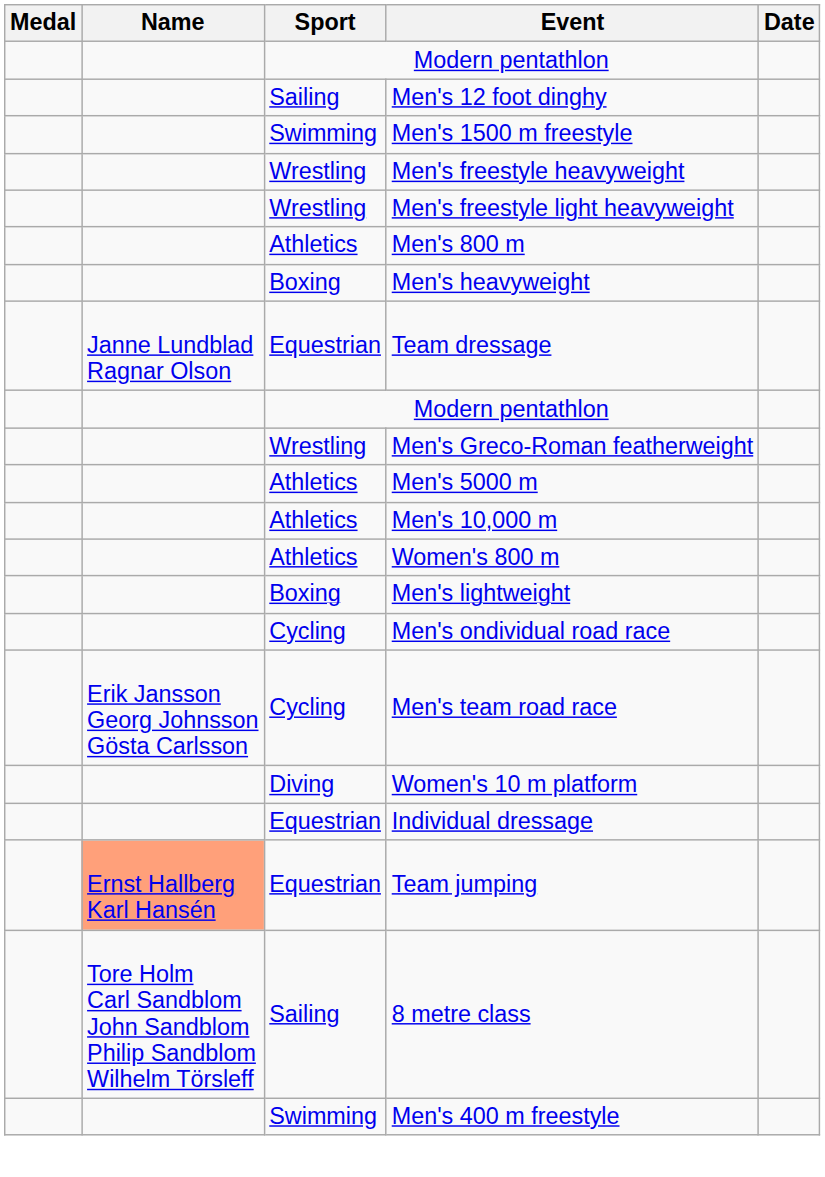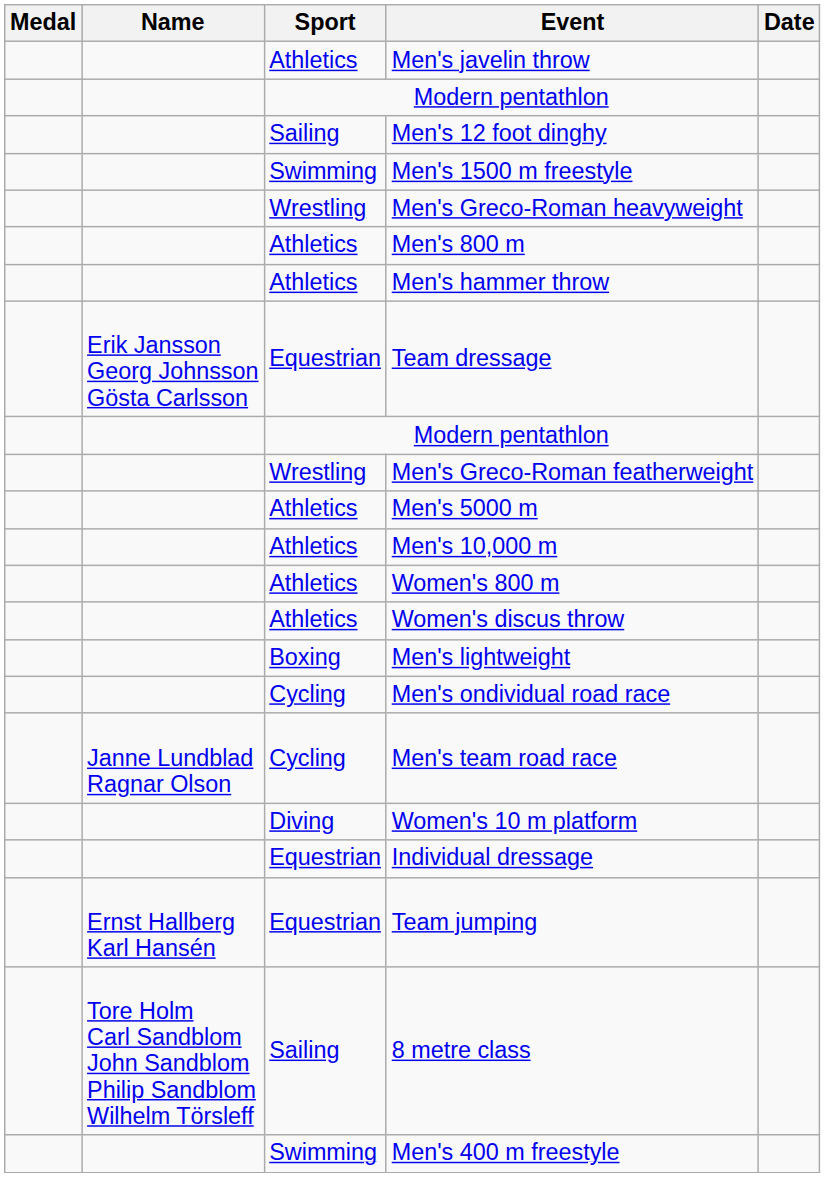 <table class="wikitable sortable">
 <tr>
 <th>Medal</th>
 <th>Name</th>
 <th>Sport</th>
 <th>Event</th>
 <th>Date</th>
+</tr>
+<tr>
+<td></td>
+<td></td>
+<td><a href='#'>Athletics</a></td>
+<td><a href='#'>Men's javelin throw</a></td>
+<td></td>
 </tr>
 <tr>
 <td></td>
 <td></td>
 <td colspan=2 align=center><a href='#'>Modern pentathlon</a></td>
 <td></td>
 </tr>
 <tr>
 <td></td>
 <td></td>
 <td><a href='#'>Sailing</a></td>
 <td><a href='#'>Men's 12 foot dinghy</a></td>
 <td></td>
 </tr>
 <tr>
 <td></td>
 <td></td>
 <td><a href='#'>Swimming</a></td>
 <td><a href='#'>Men's 1500 m freestyle</a></td>
 <td></td>
 </tr>
 <tr>
 <td></td>
 <td></td>
 <td><a href='#'>Wrestling</a></td>
-<td><a href='#'>Men's freestyle heavyweight</a></td>
-<td></td>
-</tr>
-<tr>
-<td></td>
-<td></td>
-<td><a href='#'>Wrestling</a></td>
-<td><a href='#'>Men's freestyle light heavyweight</a></td>
+<td><a href='#'>Men's Greco-Roman heavyweight</a></td>
 <td></td>
 </tr>
 <tr>
 <td></td>
 <td></td>
 <td><a href='#'>Athletics</a></td>
 <td><a href='#'>Men's 800 m</a></td>
 <td></td>
 </tr>
 <tr>
 <td></td>
 <td></td>
-<td><a href='#'>Boxing</a></td>
-<td><a href='#'>Men's heavyweight</a></td>
+<td><a href='#'>Athletics</a></td>
+<td><a href='#'>Men's hammer throw</a></td>
 <td></td>
 </tr>
 <tr>
 <td></td>
-<td><br><a href='#'>Janne Lundblad</a><br><a href='#'>Ragnar Olson</a></td>
+<td><br><a href='#'>Erik Jansson</a><br><a href='#'>Georg Johnsson</a><br><a href='#'>Gösta Carlsson</a></td>
 <td><a href='#'>Equestrian</a></td>
 <td><a href='#'>Team dressage</a></td>
 <td></td>
 </tr>
 <tr>
 <td></td>
 <td></td>
 <td colspan=2 align=center><a href='#'>Modern pentathlon</a></td>
 <td></td>
 </tr>
 <tr>
 <td></td>
 <td></td>
 <td><a href='#'>Wrestling</a></td>
 <td><a href='#'>Men's Greco-Roman featherweight</a></td>
 <td></td>
 </tr>
 <tr>
 <td></td>
 <td></td>
 <td><a href='#'>Athletics</a></td>
 <td><a href='#'>Men's 5000 m</a></td>
 <td></td>
 </tr>
 <tr>
 <td></td>
 <td></td>
 <td><a href='#'>Athletics</a></td>
 <td><a href='#'>Men's 10,000 m</a></td>
 <td></td>
 </tr>
 <tr>
 <td></td>
 <td></td>
 <td><a href='#'>Athletics</a></td>
 <td><a href='#'>Women's 800 m</a></td>
 <td></td>
 </tr>
 <tr>
 <td></td>
 <td></td>
+<td><a href='#'>Athletics</a></td>
+<td><a href='#'>Women's discus throw</a></td>
+<td></td>
+</tr>
+<tr>
+<td></td>
+<td></td>
 <td><a href='#'>Boxing</a></td>
 <td><a href='#'>Men's lightweight</a></td>
 <td></td>
 </tr>
 <tr>
 <td></td>
 <td></td>
 <td><a href='#'>Cycling</a></td>
 <td><a href='#'>Men's ondividual road race</a></td>
 <td></td>
 </tr>
 <tr>
 <td></td>
-<td><br><a href='#'>Erik Jansson</a><br><a href='#'>Georg Johnsson</a><br><a href='#'>Gösta Carlsson</a></td>
+<td><br><a href='#'>Janne Lundblad</a><br><a href='#'>Ragnar Olson</a></td>
 <td><a href='#'>Cycling</a></td>
 <td><a href='#'>Men's team road race</a></td>
 <td></td>
 </tr>
 <tr>
 <td></td>
 <td></td>
 <td><a href='#'>Diving</a></td>
 <td><a href='#'>Women's 10 m platform</a></td>
 <td></td>
 </tr>
 <tr>
 <td></td>
 <td></td>
 <td><a href='#'>Equestrian</a></td>
 <td><a href='#'>Individual dressage</a></td>
 <td></td>
 </tr>
 <tr>
 <td></td>
-<td style="background: lightsalmon;"><br><a href='#'>Ernst Hallberg</a><br><a href='#'>Karl Hansén</a></td>
+<td><br><a href='#'>Ernst Hallberg</a><br><a href='#'>Karl Hansén</a></td>
 <td><a href='#'>Equestrian</a></td>
 <td><a href='#'>Team jumping</a></td>
 <td></td>
 </tr>
 <tr Clarence Hammar>
 <td></td>
 <td><br><a href='#'>Tore Holm</a><br><a href='#'>Carl Sandblom</a><br><a href='#'>John Sandblom</a><br><a href='#'>Philip Sandblom</a><br><a href='#'>Wilhelm Törsleff</a></td>
 <td><a href='#'>Sailing</a></td>
 <td><a href='#'>8 metre class</a></td>
 <td></td>
 </tr>
 <tr>
 <td></td>
 <td></td>
 <td><a href='#'>Swimming</a></td>
 <td><a href='#'>Men's 400 m freestyle</a></td>
 <td></td>
 </tr>
 </table>
